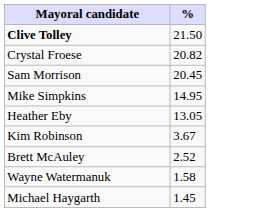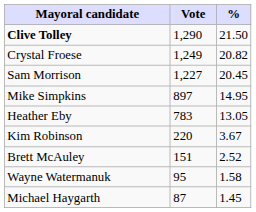 <table class="wikitable">
 <tr>
 <th style="background:#ddf; width:200px;">Mayoral candidate</th>
+<th style="background:#ddf; width:50px;">Vote</th>
 <th style="background:#ddf; width:30px;">%</th>
 </tr>
 <tr>
 <td><strong>Clive Tolley</strong></td>
+<td>1,290</td>
 <td>21.50</td>
 </tr>
 <tr>
 <td>Crystal Froese</td>
+<td>1,249</td>
 <td>20.82</td>
 </tr>
 <tr>
 <td>Sam Morrison</td>
+<td>1,227</td>
 <td>20.45</td>
 </tr>
 <tr>
 <td>Mike Simpkins</td>
+<td>897</td>
 <td>14.95</td>
 </tr>
 <tr>
 <td>Heather Eby</td>
+<td>783</td>
 <td>13.05</td>
 </tr>
 <tr>
 <td>Kim Robinson</td>
+<td>220</td>
 <td>3.67</td>
 </tr>
 <tr>
 <td>Brett McAuley</td>
+<td>151</td>
 <td>2.52</td>
 </tr>
 <tr>
 <td>Wayne Watermanuk</td>
+<td>95</td>
 <td>1.58</td>
 </tr>
 <tr>
 <td>Michael Haygarth</td>
+<td>87</td>
 <td>1.45</td>
 </tr>
 </table>
